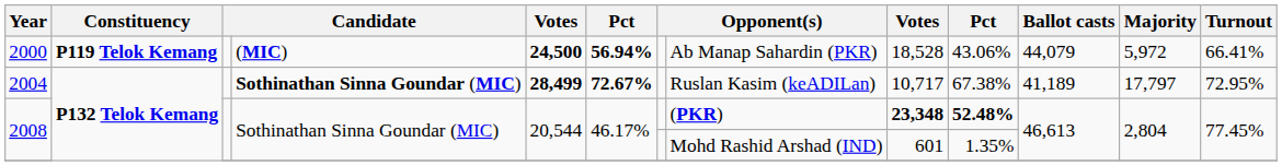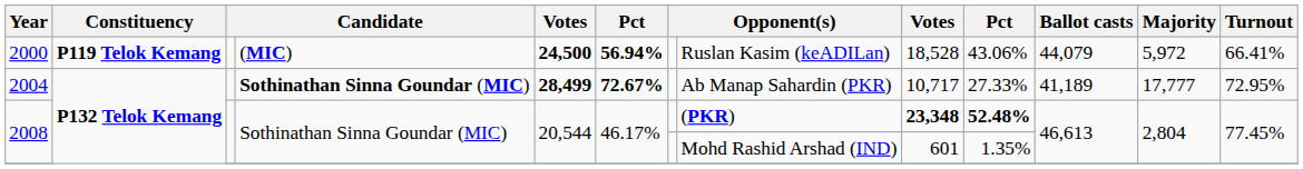 <table class="wikitable" style="margin:0.5em ; font-size:95%">
 <tr>
 <th>Year</th>
 <th>Constituency</th>
 <th colspan=2>Candidate</th>
 <th>Votes</th>
 <th>Pct</th>
 <th colspan=2>Opponent(s)</th>
 <th>Votes</th>
 <th>Pct</th>
 <th>Ballot casts</th>
 <th>Majority</th>
 <th>Turnout</th>
 </tr>
 <tr>
 <td><a href='#'>2000</a></td>
 <td><strong>P119 <a href='#'>Telok Kemang</a></strong></td>
 <td></td>
 <td> (<a href='#'><strong>MIC</strong></a>)</td>
 <td align="right"><strong>24,500</strong></td>
 <td><strong>56.94%</strong></td>
 <td></td>
-<td>Ab Manap Sahardin (<a href='#'>PKR</a>)</td>
+<td>Ruslan Kasim (<a href='#'>keADILan</a>)</td>
 <td align=right>18,528</td>
 <td>43.06%</td>
 <td>44,079</td>
 <td>5,972</td>
 <td>66.41%</td>
 </tr>
 <tr>
 <td><a href='#'>2004</a></td>
 <td rowspan=5><strong>P132 <a href='#'>Telok Kemang</a></strong></td>
 <td></td>
 <td><strong>Sothinathan Sinna Goundar</strong> (<a href='#'><strong>MIC</strong></a>)</td>
 <td align="right"><strong>28,499</strong></td>
 <td><strong>72.67%</strong></td>
 <td></td>
-<td>Ruslan Kasim (<a href='#'>keADILan</a>)</td>
+<td>Ab Manap Sahardin (<a href='#'>PKR</a>)</td>
 <td align=right>10,717</td>
-<td>67.38%</td>
+<td>27.33%</td>
 <td>41,189</td>
-<td>17,797</td>
+<td>17,777</td>
 <td>72.95%</td>
 </tr>
 <tr>
 <td rowspan=2><a href='#'>2008</a></td>
 <td rowspan=2 ></td>
 <td rowspan=2>Sothinathan Sinna Goundar (<a href='#'>MIC</a>)</td>
 <td rowspan=2 align="right">20,544</td>
 <td rowspan=2>46.17%</td>
 <td></td>
 <td> (<a href='#'><strong>PKR</strong></a>)</td>
 <td align=right><strong>23,348</strong></td>
 <td><strong>52.48%</strong></td>
 <td rowspan=2>46,613</td>
 <td rowspan=2>2,804</td>
 <td rowspan=2>77.45%</td>
 </tr>
 <tr>
 <td></td>
 <td>Mohd Rashid Arshad (<a href='#'>IND</a>)</td>
 <td align=right>601</td>
 <td align=right>1.35%</td>
 </tr>
 <tr>
 </tr>
 </table>
